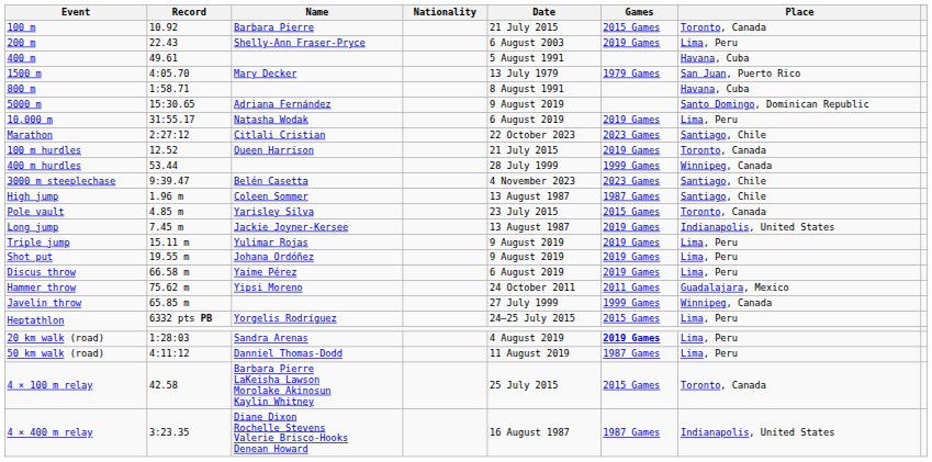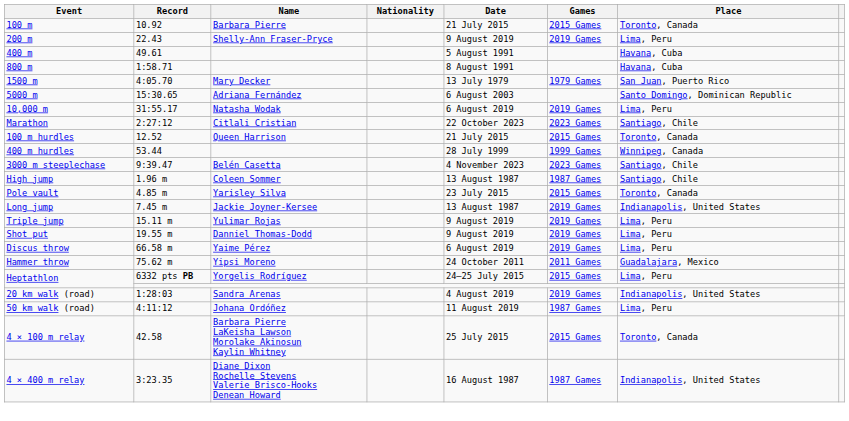 <table class="wikitable" style="font-size:95%; width: 95%;">
 <tr>
 <th>Event</th>
 <th>Record</th>
 <th>Name</th>
 <th>Nationality</th>
 <th>Date</th>
 <th>Games</th>
 <th>Place</th>
 <th></th>
 </tr>
 <tr>
 <td><a href='#'>100 m</a></td>
 <td>10.92 </td>
 <td><a href='#'>Barbara Pierre</a></td>
 <td></td>
 <td>21 July 2015</td>
 <td><a href='#'>2015 Games</a></td>
 <td><a href='#'>Toronto</a>, Canada</td>
 <td></td>
 </tr>
 <tr>
 <td><a href='#'>200 m</a></td>
 <td>22.43 </td>
 <td><a href='#'>Shelly-Ann Fraser-Pryce</a></td>
 <td></td>
-<td>6 August 2003</td>
+<td>9 August 2019</td>
 <td><a href='#'>2019 Games</a></td>
 <td><a href='#'>Lima</a>, Peru</td>
 <td></td>
 </tr>
 <tr>
 <td><a href='#'>400 m</a></td>
 <td>49.61</td>
 <td></td>
 <td></td>
 <td>5 August 1991</td>
 <td></td>
 <td><a href='#'>Havana</a>, Cuba</td>
 <td></td>
 </tr>
 <tr>
+<td><a href='#'>800 m</a></td>
+<td>1:58.71</td>
+<td></td>
+<td></td>
+<td>8 August 1991</td>
+<td></td>
+<td><a href='#'>Havana</a>, Cuba</td>
+<td></td>
+</tr>
+<tr>
 <td><a href='#'>1500 m</a></td>
 <td>4:05.70</td>
 <td><a href='#'>Mary Decker</a></td>
 <td></td>
 <td>13 July 1979</td>
 <td><a href='#'>1979 Games</a></td>
 <td><a href='#'>San Juan</a>, Puerto Rico</td>
 <td></td>
 </tr>
 <tr>
-<td><a href='#'>800 m</a></td>
-<td>1:58.71</td>
-<td></td>
-<td></td>
-<td>8 August 1991</td>
-<td></td>
-<td><a href='#'>Havana</a>, Cuba</td>
-<td></td>
-</tr>
-<tr>
 <td><a href='#'>5000 m</a></td>
 <td>15:30.65</td>
 <td><a href='#'>Adriana Fernández</a></td>
 <td></td>
-<td>9 August 2019</td>
+<td>6 August 2003</td>
 <td></td>
 <td><a href='#'>Santo Domingo</a>, Dominican Republic</td>
 <td></td>
 </tr>
 <tr>
 <td><a href='#'>10,000 m</a></td>
 <td>31:55.17</td>
 <td><a href='#'>Natasha Wodak</a></td>
 <td></td>
 <td>6 August 2019</td>
 <td><a href='#'>2019 Games</a></td>
 <td><a href='#'>Lima</a>, Peru</td>
 <td></td>
 </tr>
 <tr>
 <td><a href='#'>Marathon</a></td>
 <td>2:27:12</td>
 <td><a href='#'>Citlali Cristian</a></td>
 <td></td>
 <td>22 October 2023</td>
 <td><a href='#'>2023 Games</a></td>
 <td><a href='#'>Santiago</a>, Chile</td>
 <td></td>
 </tr>
 <tr>
 <td><a href='#'>100 m hurdles</a></td>
 <td>12.52 </td>
 <td><a href='#'>Queen Harrison</a></td>
 <td></td>
 <td>21 July 2015</td>
-<td><a href='#'>2019 Games</a></td>
+<td><a href='#'>2015 Games</a></td>
 <td><a href='#'>Toronto</a>, Canada</td>
 <td></td>
 </tr>
 <tr>
 <td><a href='#'>400 m hurdles</a></td>
 <td>53.44</td>
 <td></td>
 <td></td>
 <td>28 July 1999</td>
 <td><a href='#'>1999 Games</a></td>
 <td><a href='#'>Winnipeg</a>, Canada</td>
 <td></td>
 </tr>
 <tr>
 <td><a href='#'>3000 m steeplechase</a></td>
 <td>9:39.47</td>
 <td><a href='#'>Belén Casetta</a></td>
 <td></td>
 <td>4 November 2023</td>
 <td><a href='#'>2023 Games</a></td>
 <td><a href='#'>Santiago</a>, Chile</td>
 <td></td>
 </tr>
 <tr>
 <td><a href='#'>High jump</a></td>
 <td>1.96 m</td>
 <td><a href='#'>Coleen Sommer</a></td>
 <td></td>
 <td>13 August 1987</td>
 <td><a href='#'>1987 Games</a></td>
 <td><a href='#'>Santiago</a>, Chile</td>
 <td></td>
 </tr>
 <tr>
 <td><a href='#'>Pole vault</a></td>
 <td>4.85 m</td>
 <td><a href='#'>Yarisley Silva</a></td>
 <td></td>
 <td>23 July 2015</td>
 <td><a href='#'>2015 Games</a></td>
 <td><a href='#'>Toronto</a>, Canada</td>
 <td></td>
 </tr>
 <tr>
 <td><a href='#'>Long jump</a></td>
 <td>7.45 m</td>
 <td><a href='#'>Jackie Joyner-Kersee</a></td>
 <td></td>
 <td>13 August 1987</td>
 <td><a href='#'>2019 Games</a></td>
 <td><a href='#'>Indianapolis</a>, United States</td>
 <td></td>
 </tr>
 <tr>
 <td><a href='#'>Triple jump</a></td>
 <td>15.11 m  </td>
 <td><a href='#'>Yulimar Rojas</a></td>
 <td></td>
 <td>9 August 2019</td>
 <td><a href='#'>2019 Games</a></td>
 <td><a href='#'>Lima</a>, Peru</td>
 <td></td>
 </tr>
 <tr>
 <td><a href='#'>Shot put</a></td>
 <td>19.55 m </td>
-<td><a href='#'>Johana Ordóñez</a></td>
+<td><a href='#'>Danniel Thomas-Dodd</a></td>
 <td></td>
 <td>9 August 2019</td>
 <td><a href='#'>2019 Games</a></td>
 <td><a href='#'>Lima</a>, Peru</td>
 <td></td>
 </tr>
 <tr>
 <td><a href='#'>Discus throw</a></td>
 <td>66.58 m</td>
 <td><a href='#'>Yaime Pérez</a></td>
 <td></td>
 <td>6 August 2019</td>
 <td><a href='#'>2019 Games</a></td>
 <td><a href='#'>Lima</a>, Peru</td>
 <td></td>
 </tr>
 <tr>
 <td><a href='#'>Hammer throw</a></td>
 <td>75.62 m </td>
 <td><a href='#'>Yipsi Moreno</a></td>
 <td></td>
 <td>24 October 2011</td>
 <td><a href='#'>2011 Games</a></td>
 <td><a href='#'>Guadalajara</a>, Mexico</td>
 <td></td>
 </tr>
 <tr>
-<td><a href='#'>Javelin throw</a></td>
-<td>65.85 m</td>
-<td></td>
-<td></td>
-<td>27 July 1999</td>
-<td><a href='#'>1999 Games</a></td>
-<td><a href='#'>Winnipeg</a>, Canada</td>
-<td></td>
-</tr>
-<tr>
 <td rowspan=2><a href='#'>Heptathlon</a></td>
 <td>6332 pts <strong>PB</strong></td>
 <td><a href='#'>Yorgelis Rodríguez</a></td>
 <td></td>
 <td>24–25 July 2015</td>
 <td><a href='#'>2015 Games</a></td>
 <td><a href='#'>Lima</a>, Peru</td>
 <td></td>
 </tr>
 <tr>
 <td colspan=6></td>
 <td></td>
 </tr>
 <tr>
 <td><a href='#'>20 km walk</a> (road)</td>
 <td>1:28:03</td>
 <td><a href='#'>Sandra Arenas</a></td>
 <td></td>
 <td>4 August 2019</td>
-<td><strong><a href='#'>2019 Games</a></strong></td>
-<td><a href='#'>Lima</a>, Peru</td>
+<td><a href='#'>2019 Games</a></td>
+<td><a href='#'>Indianapolis</a>, United States</td>
 <td></td>
 </tr>
 <tr>
 <td><a href='#'>50 km walk</a> (road)</td>
 <td>4:11:12</td>
-<td><a href='#'>Danniel Thomas-Dodd</a></td>
+<td><a href='#'>Johana Ordóñez</a></td>
 <td></td>
 <td>11 August 2019</td>
 <td><a href='#'>1987 Games</a></td>
 <td><a href='#'>Lima</a>, Peru</td>
 <td></td>
 </tr>
 <tr>
 <td><a href='#'>4 × 100 m relay</a></td>
 <td>42.58</td>
 <td><a href='#'>Barbara Pierre</a><br><a href='#'>LaKeisha Lawson</a><br><a href='#'>Morolake Akinosun</a><br><a href='#'>Kaylin Whitney</a></td>
 <td></td>
 <td>25 July 2015</td>
 <td><a href='#'>2015 Games</a></td>
 <td><a href='#'>Toronto</a>, Canada</td>
 <td></td>
 </tr>
 <tr>
 <td><a href='#'>4 × 400 m relay</a></td>
 <td>3:23.35</td>
 <td><a href='#'>Diane Dixon</a><br><a href='#'>Rochelle Stevens</a><br><a href='#'>Valerie Brisco-Hooks</a><br><a href='#'>Denean Howard</a></td>
 <td></td>
 <td>16 August 1987</td>
 <td><a href='#'>1987 Games</a></td>
 <td><a href='#'>Indianapolis</a>, United States</td>
 <td></td>
 </tr>
 </table>
